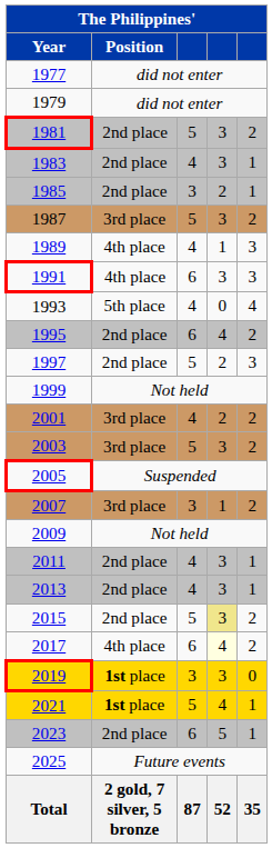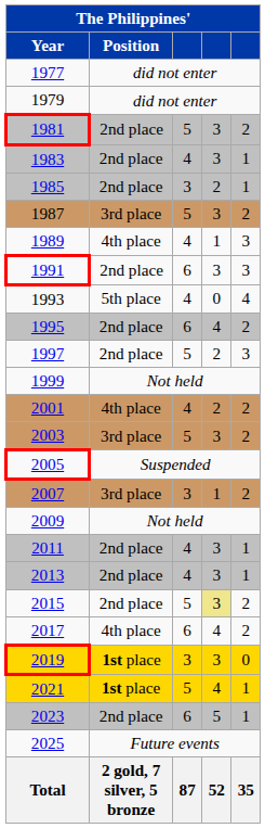 <table class="wikitable collapsible autocollapse" style="text-align: center; font-size:95%;">
 <tr>
 <th colspan="10" style="background:#0038A8; color: #FFFFFF;">The Philippines' </th>
 </tr>
 <tr>
 <th style="background:#0038A8; color: #FFFFFF;"width="70">Year</th>
 <th style="background:#0038A8; color: #FFFFFF;"width="70">Position</th>
 <th style="background:#0038A8; color: #FFFFFF;"width="20"></th>
 <th style="background:#0038A8; color: #FFFFFF;"width="20"></th>
 <th style="background:#0038A8; color: #FFFFFF;"width="20"></th>
 </tr>
 <tr>
 <td> <a href='#'>1977</a></td>
 <td colspan=4><em>did not enter</em></td>
 </tr>
 <tr>
 <td> 1979</td>
 <td colspan=4><em>did not enter</em></td>
 </tr>
 <tr bgcolor=silver>
 <td style="border: 3px solid red"> <a href='#'>1981</a></td>
 <td>2nd place</td>
 <td>5</td>
 <td>3</td>
 <td>2</td>
 </tr>
 <tr bgcolor=silver>
 <td> <a href='#'>1983</a></td>
 <td>2nd place</td>
 <td>4</td>
 <td>3</td>
 <td>1</td>
 </tr>
 <tr bgcolor=silver>
 <td> <a href='#'>1985</a></td>
 <td>2nd place</td>
 <td>3</td>
 <td>2</td>
 <td>1</td>
 </tr>
 <tr bgcolor=#cc9966>
 <td> 1987</td>
 <td>3rd place</td>
 <td>5</td>
 <td>3</td>
 <td>2</td>
 </tr>
 <tr bgcolor=>
 <td> <a href='#'>1989</a></td>
 <td>4th place</td>
 <td>4</td>
 <td>1</td>
 <td>3</td>
 </tr>
 <tr bgcolor=>
 <td style="border: 3px solid red"> <a href='#'>1991</a></td>
-<td>4th place</td>
+<td>2nd place</td>
 <td>6</td>
 <td>3</td>
 <td>3</td>
 </tr>
 <tr bgcolor=>
 <td> 1993</td>
 <td>5th place</td>
 <td>4</td>
 <td>0</td>
 <td>4</td>
 </tr>
 <tr bgcolor=silver>
 <td> <a href='#'>1995</a></td>
 <td>2nd place</td>
 <td>6</td>
 <td>4</td>
 <td>2</td>
 </tr>
 <tr bgcolor=>
 <td> <a href='#'>1997</a></td>
 <td>2nd place</td>
 <td>5</td>
 <td>2</td>
 <td>3</td>
 </tr>
 <tr>
 <td> <a href='#'>1999</a></td>
 <td colspan=4><em>Not held</em></td>
 </tr>
 <tr bgcolor=#cc9966>
 <td> <a href='#'>2001</a></td>
-<td>3rd place</td>
+<td>4th place</td>
 <td>4</td>
 <td>2</td>
 <td>2</td>
 </tr>
 <tr bgcolor=#cc9966>
 <td> <a href='#'>2003</a></td>
 <td>3rd place</td>
 <td>5</td>
 <td>3</td>
 <td>2</td>
 </tr>
 <tr>
 <td style="border: 3px solid red"> <a href='#'>2005</a></td>
 <td colspan=4><em>Suspended</em></td>
 </tr>
 <tr bgcolor=#cc9966>
 <td> <a href='#'>2007</a></td>
 <td>3rd place</td>
 <td>3</td>
 <td>1</td>
 <td>2</td>
 </tr>
 <tr>
 <td> <a href='#'>2009</a></td>
 <td colspan=4><em>Not held</em></td>
 </tr>
 <tr bgcolor=silver>
 <td> <a href='#'>2011</a></td>
 <td>2nd place</td>
 <td>4</td>
 <td>3</td>
 <td>1</td>
 </tr>
 <tr bgcolor=silver>
 <td> <a href='#'>2013</a></td>
 <td>2nd place</td>
 <td>4</td>
 <td>3</td>
 <td>1</td>
 </tr>
 <tr>
 <td> <a href='#'>2015</a></td>
 <td>2nd place</td>
 <td>5</td>
 <td style="background: khaki;">3</td>
 <td>2</td>
 </tr>
 <tr>
 <td> <a href='#'>2017</a></td>
 <td>4th place</td>
 <td>6</td>
-<td style="background: lightyellow;">4</td>
+<td>4</td>
 <td>2</td>
 </tr>
 <tr bgcolor=gold>
 <td style="border: 3px solid red"> <a href='#'>2019</a></td>
 <td><strong>1st</strong> place</td>
 <td>3</td>
 <td>3</td>
 <td>0</td>
 </tr>
 <tr bgcolor=gold>
 <td> <a href='#'>2021</a></td>
 <td><strong>1st</strong> place</td>
 <td>5</td>
 <td>4</td>
 <td>1</td>
 </tr>
 <tr bgcolor=silver>
 <td> <a href='#'>2023</a></td>
 <td>2nd place</td>
 <td>6</td>
 <td>5</td>
 <td>1</td>
 </tr>
 <tr>
 <td> <a href='#'>2025</a></td>
 <td colspan=4><em>Future events</em></td>
 </tr>
 <tr>
 <th>Total</th>
 <th>2 gold, 7 silver, 5 bronze</th>
 <th>87</th>
 <th>52</th>
 <th>35</th>
 </tr>
 </table>
